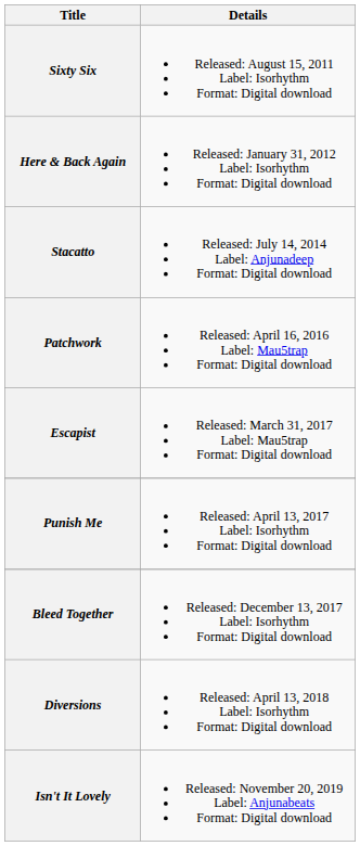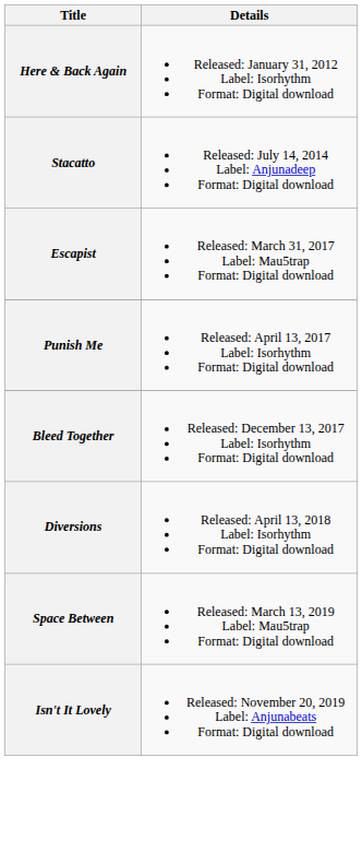 <table class="wikitable plainrowheaders" style="text-align:center;">
 <tr>
 <th scope="col" style="width:10em;">Title</th>
 <th scope="col" style="width:16em;">Details</th>
-</tr>
-<tr>
-<th scope="row"><em>Sixty Six</em></th>
-<td><br><ul><li>Released: August 15, 2011</li><li>Label: Isorhythm</li><li>Format: Digital download</li></ul></td>
 </tr>
 <tr>
 <th scope="row"><em>Here & Back Again</em></th>
 <td><br><ul><li>Released: January 31, 2012</li><li>Label: Isorhythm</li><li>Format: Digital download</li></ul></td>
 </tr>
 <tr>
 <th scope="row"><em>Stacatto</em></th>
 <td><br><ul><li>Released: July 14, 2014</li><li>Label: <a href='#'>Anjunadeep</a></li><li>Format: Digital download</li></ul></td>
-</tr>
-<tr>
-<th scope="row"><em>Patchwork</em></th>
-<td><br><ul><li>Released: April 16, 2016</li><li>Label: <a href='#'>Mau5trap</a></li><li>Format: Digital download</li></ul></td>
 </tr>
 <tr>
 <th scope="row"><em>Escapist</em></th>
 <td><br><ul><li>Released: March 31, 2017</li><li>Label: Mau5trap</li><li>Format: Digital download</li></ul></td>
 </tr>
 <tr>
 </tr>
 <tr>
 <th scope="row"><em>Punish Me</em></th>
 <td><br><ul><li>Released: April 13, 2017</li><li>Label: Isorhythm</li><li>Format: Digital download</li></ul></td>
 </tr>
 <tr>
 </tr>
 <tr>
 <th scope="row"><em>Bleed Together</em></th>
 <td><br><ul><li>Released: December 13, 2017</li><li>Label: Isorhythm</li><li>Format: Digital download</li></ul></td>
 </tr>
 <tr>
 <th scope="row"><em>Diversions</em></th>
 <td><br><ul><li>Released: April 13, 2018</li><li>Label: Isorhythm</li><li>Format: Digital download</li></ul></td>
 </tr>
 <tr>
+<th scope="row"><em>Space Between</em></th>
+<td><br><ul><li>Released: March 13, 2019</li><li>Label: Mau5trap</li><li>Format: Digital download</li></ul></td>
+</tr>
+<tr>
 <th scope="row"><em>Isn't It Lovely</em></th>
 <td><br><ul><li>Released: November 20, 2019</li><li>Label: <a href='#'>Anjunabeats</a></li><li>Format: Digital download</li></ul></td>
 </tr>
 </table>
